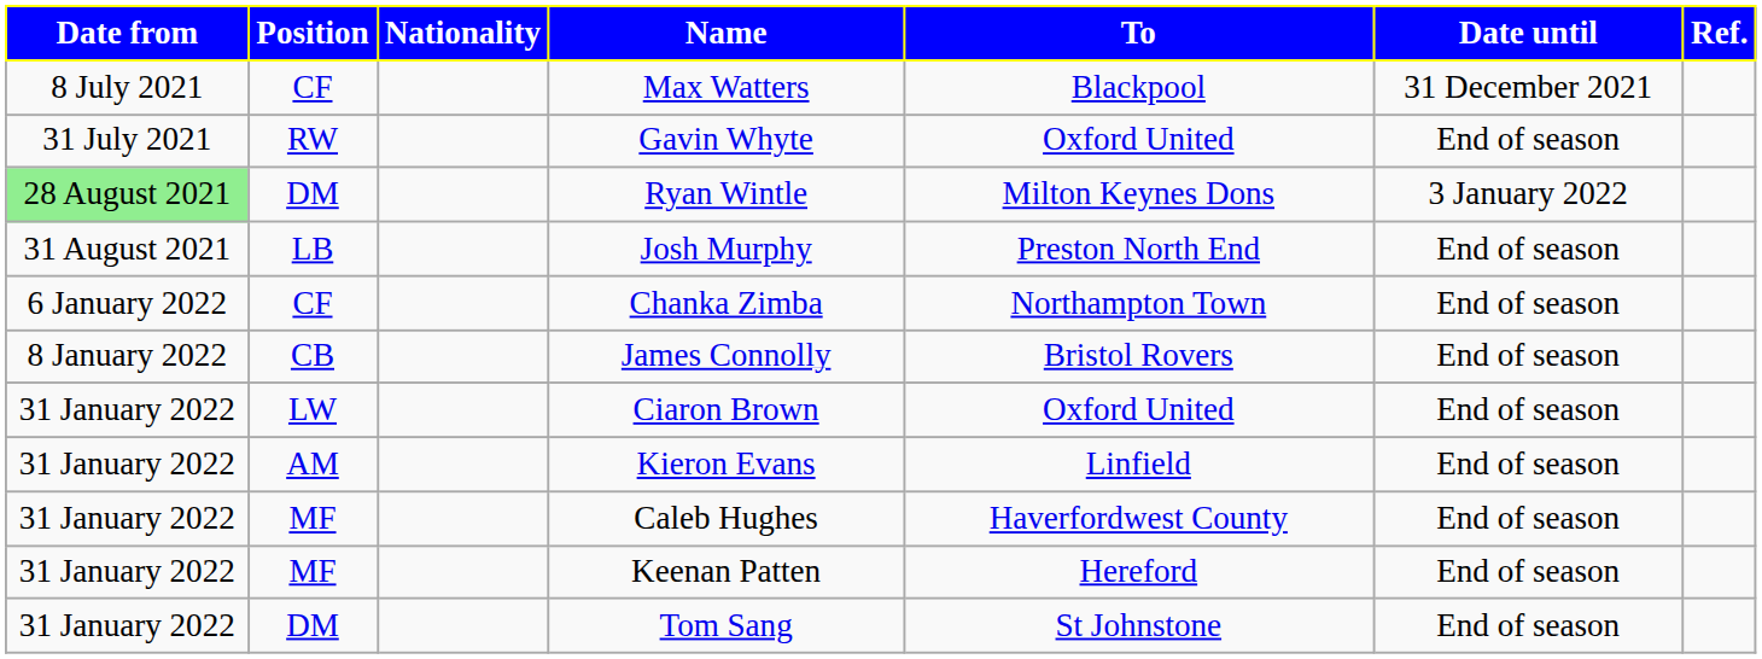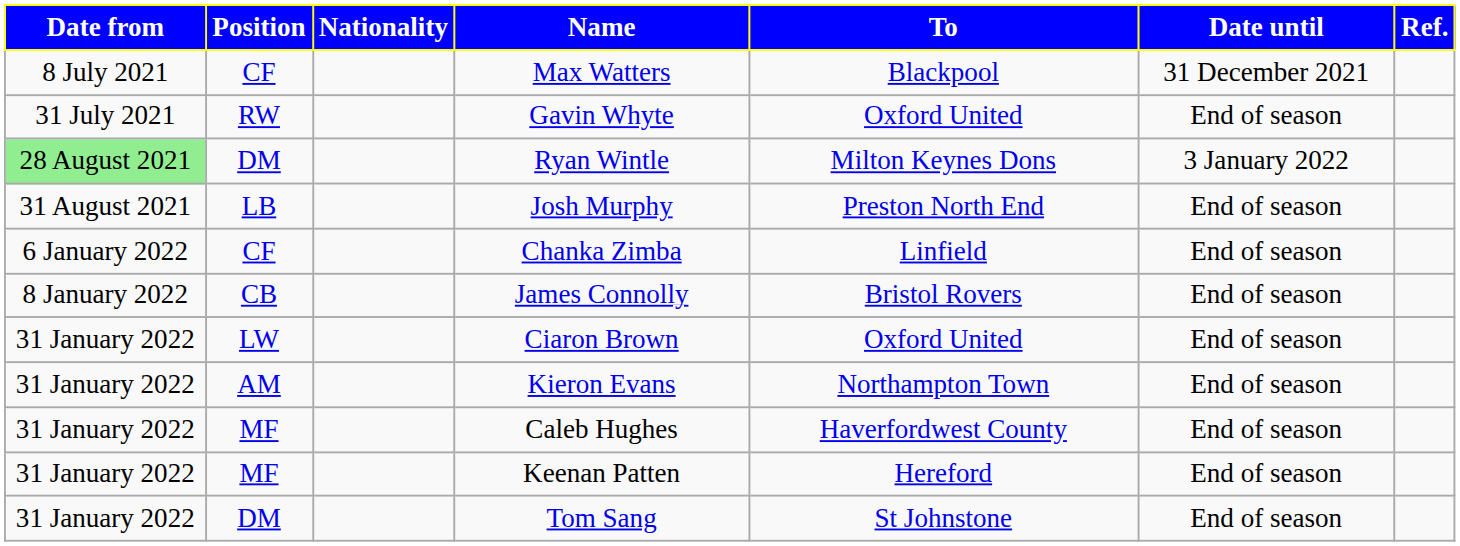 <table class="wikitable"  style="text-align:center; font-size:90%; ">
 <tr>
 <th style="background:blue; color:white; border:1px solid yellow; width:100px;">Date from</th>
 <th style="background:blue; color:white; border:1px solid yellow; width:50px;">Position</th>
 <th style="background:blue; color:white; border:1px solid yellow; width:50px;">Nationality</th>
 <th style="background:blue; color:white; border:1px solid yellow; width:150px;">Name</th>
 <th style="background:blue; color:white; border:1px solid yellow; width:200px;">To</th>
 <th style="background:blue; color:white; border:1px solid yellow; width:130px;">Date until</th>
 <th style="background:blue; color:white; border:1px solid yellow; width:25px;">Ref.</th>
 </tr>
 <tr>
 <td>8 July 2021</td>
 <td><a href='#'>CF</a></td>
 <td></td>
 <td><a href='#'>Max Watters</a></td>
 <td> <a href='#'>Blackpool</a></td>
 <td>31 December 2021</td>
 <td></td>
 </tr>
 <tr>
 <td>31 July 2021</td>
 <td><a href='#'>RW</a></td>
 <td></td>
 <td><a href='#'>Gavin Whyte</a></td>
 <td> <a href='#'>Oxford United</a></td>
 <td>End of season</td>
 <td></td>
 </tr>
 <tr>
 <td style="background: lightgreen;">28 August 2021</td>
 <td><a href='#'>DM</a></td>
 <td></td>
 <td><a href='#'>Ryan Wintle</a></td>
 <td> <a href='#'>Milton Keynes Dons</a></td>
 <td>3 January 2022</td>
 <td></td>
 </tr>
 <tr>
 <td>31 August 2021</td>
 <td><a href='#'>LB</a></td>
 <td></td>
 <td><a href='#'>Josh Murphy</a></td>
 <td> <a href='#'>Preston North End</a></td>
 <td>End of season</td>
 <td></td>
 </tr>
 <tr>
 <td>6 January 2022</td>
 <td><a href='#'>CF</a></td>
 <td></td>
 <td><a href='#'>Chanka Zimba</a></td>
-<td> <a href='#'>Northampton Town</a></td>
+<td> <a href='#'>Linfield</a></td>
 <td>End of season</td>
 <td></td>
 </tr>
 <tr>
 <td>8 January 2022</td>
 <td><a href='#'>CB</a></td>
 <td></td>
 <td><a href='#'>James Connolly</a></td>
 <td> <a href='#'>Bristol Rovers</a></td>
 <td>End of season</td>
 <td></td>
 </tr>
 <tr>
 <td>31 January 2022</td>
 <td><a href='#'>LW</a></td>
 <td></td>
 <td><a href='#'>Ciaron Brown</a></td>
 <td> <a href='#'>Oxford United</a></td>
 <td>End of season</td>
 <td></td>
 </tr>
 <tr>
 <td>31 January 2022</td>
 <td><a href='#'>AM</a></td>
 <td></td>
 <td><a href='#'>Kieron Evans</a></td>
-<td> <a href='#'>Linfield</a></td>
+<td> <a href='#'>Northampton Town</a></td>
 <td>End of season</td>
 <td></td>
 </tr>
 <tr>
 <td>31 January 2022</td>
 <td><a href='#'>MF</a></td>
 <td></td>
 <td>Caleb Hughes</td>
 <td> <a href='#'>Haverfordwest County</a></td>
 <td>End of season</td>
 <td></td>
 </tr>
 <tr>
 <td>31 January 2022</td>
 <td><a href='#'>MF</a></td>
 <td></td>
 <td>Keenan Patten</td>
 <td> <a href='#'>Hereford</a></td>
 <td>End of season</td>
 <td></td>
 </tr>
 <tr>
 <td>31 January 2022</td>
 <td><a href='#'>DM</a></td>
 <td></td>
 <td><a href='#'>Tom Sang</a></td>
 <td> <a href='#'>St Johnstone</a></td>
 <td>End of season</td>
 <td></td>
 </tr>
 </table>
